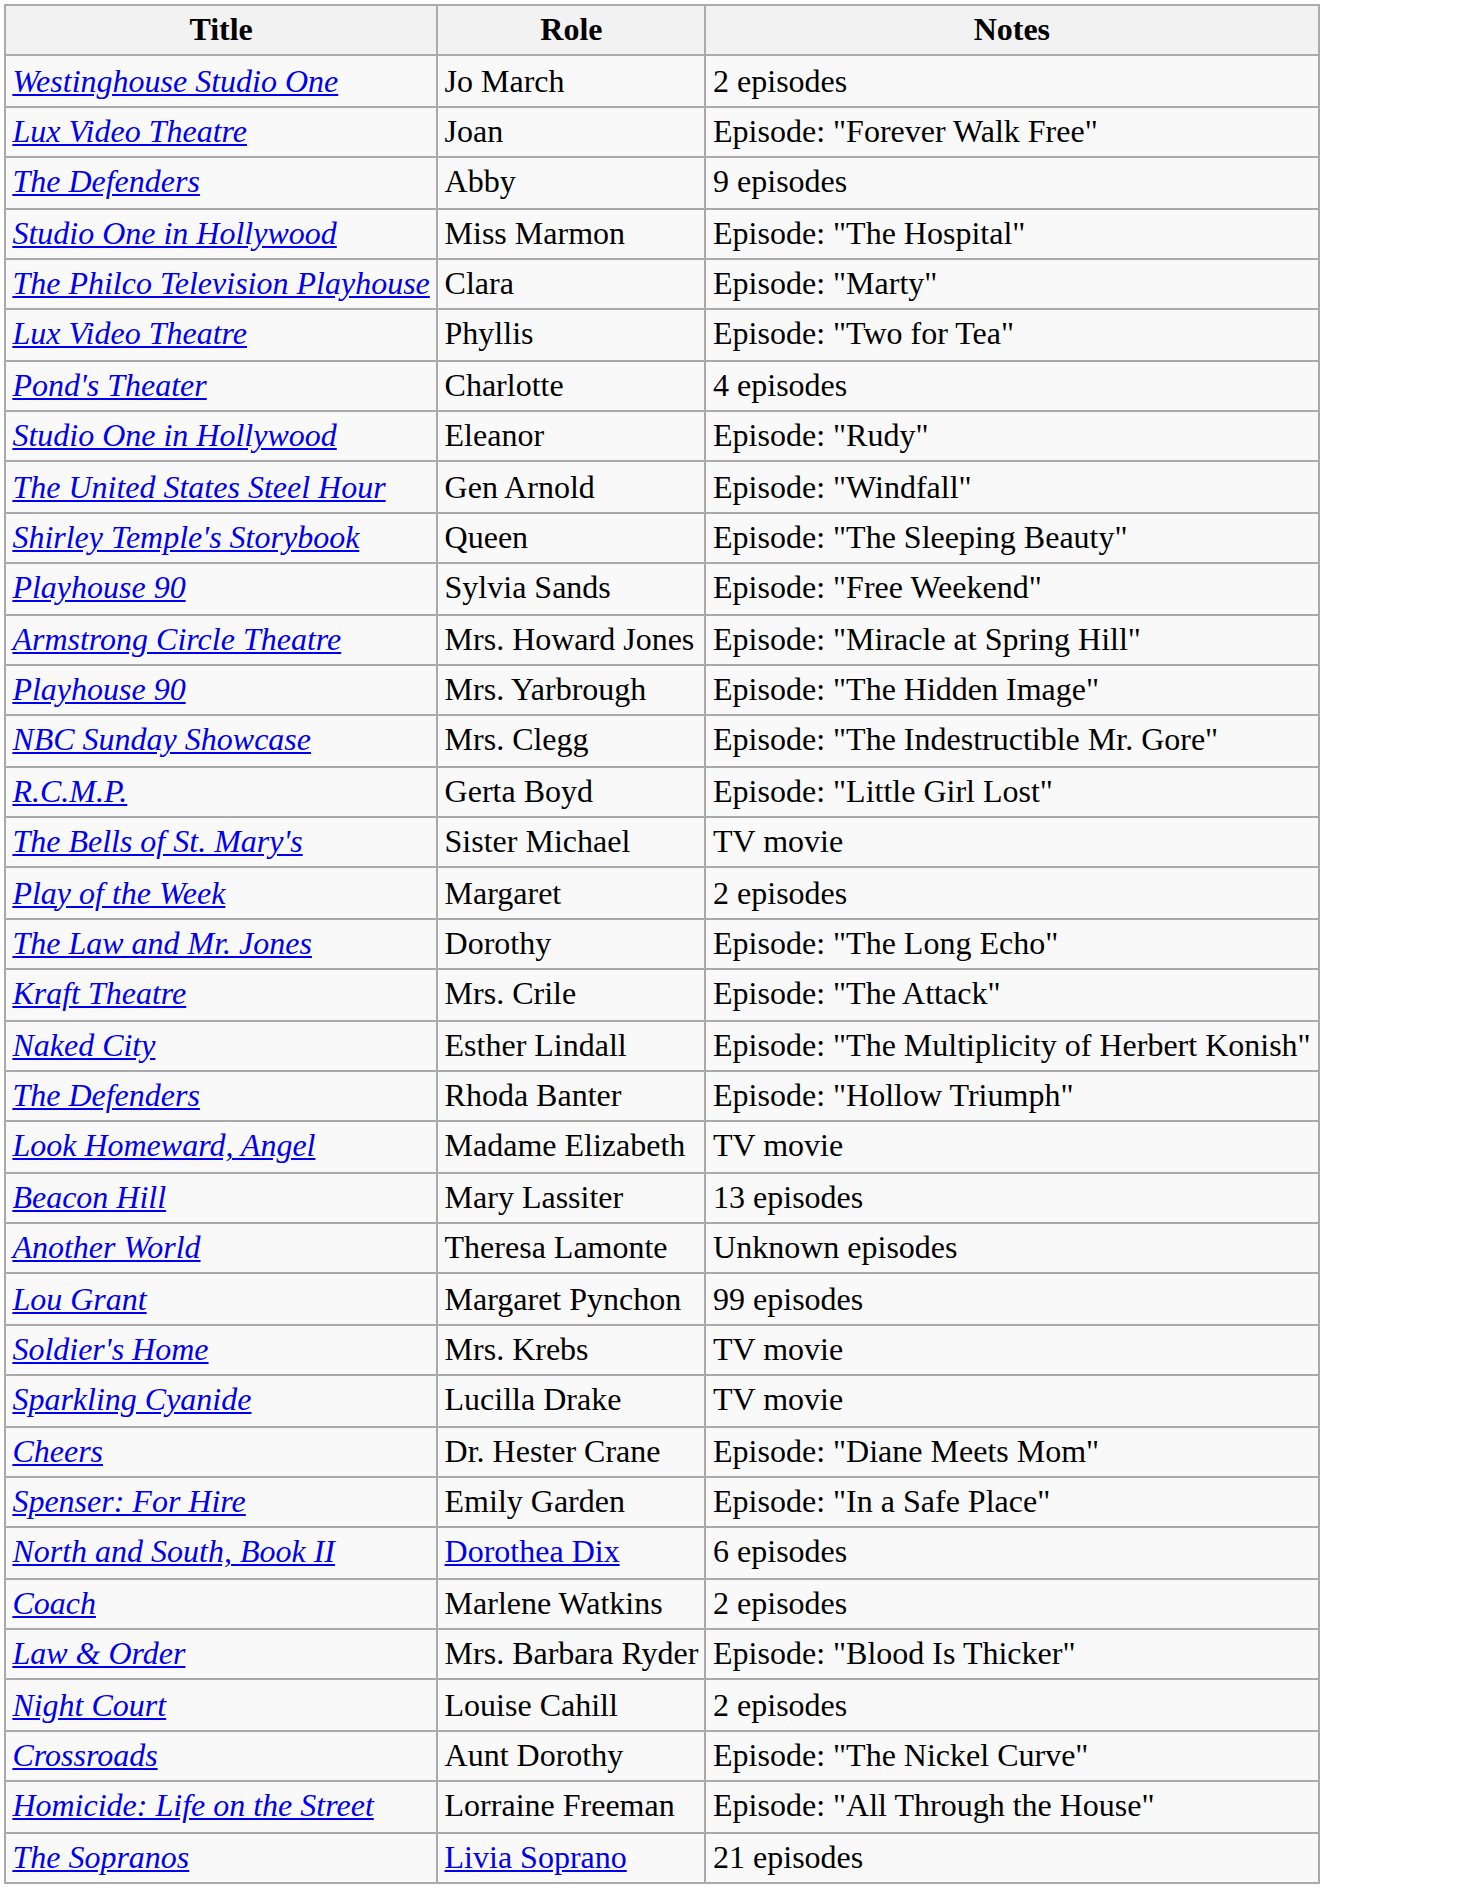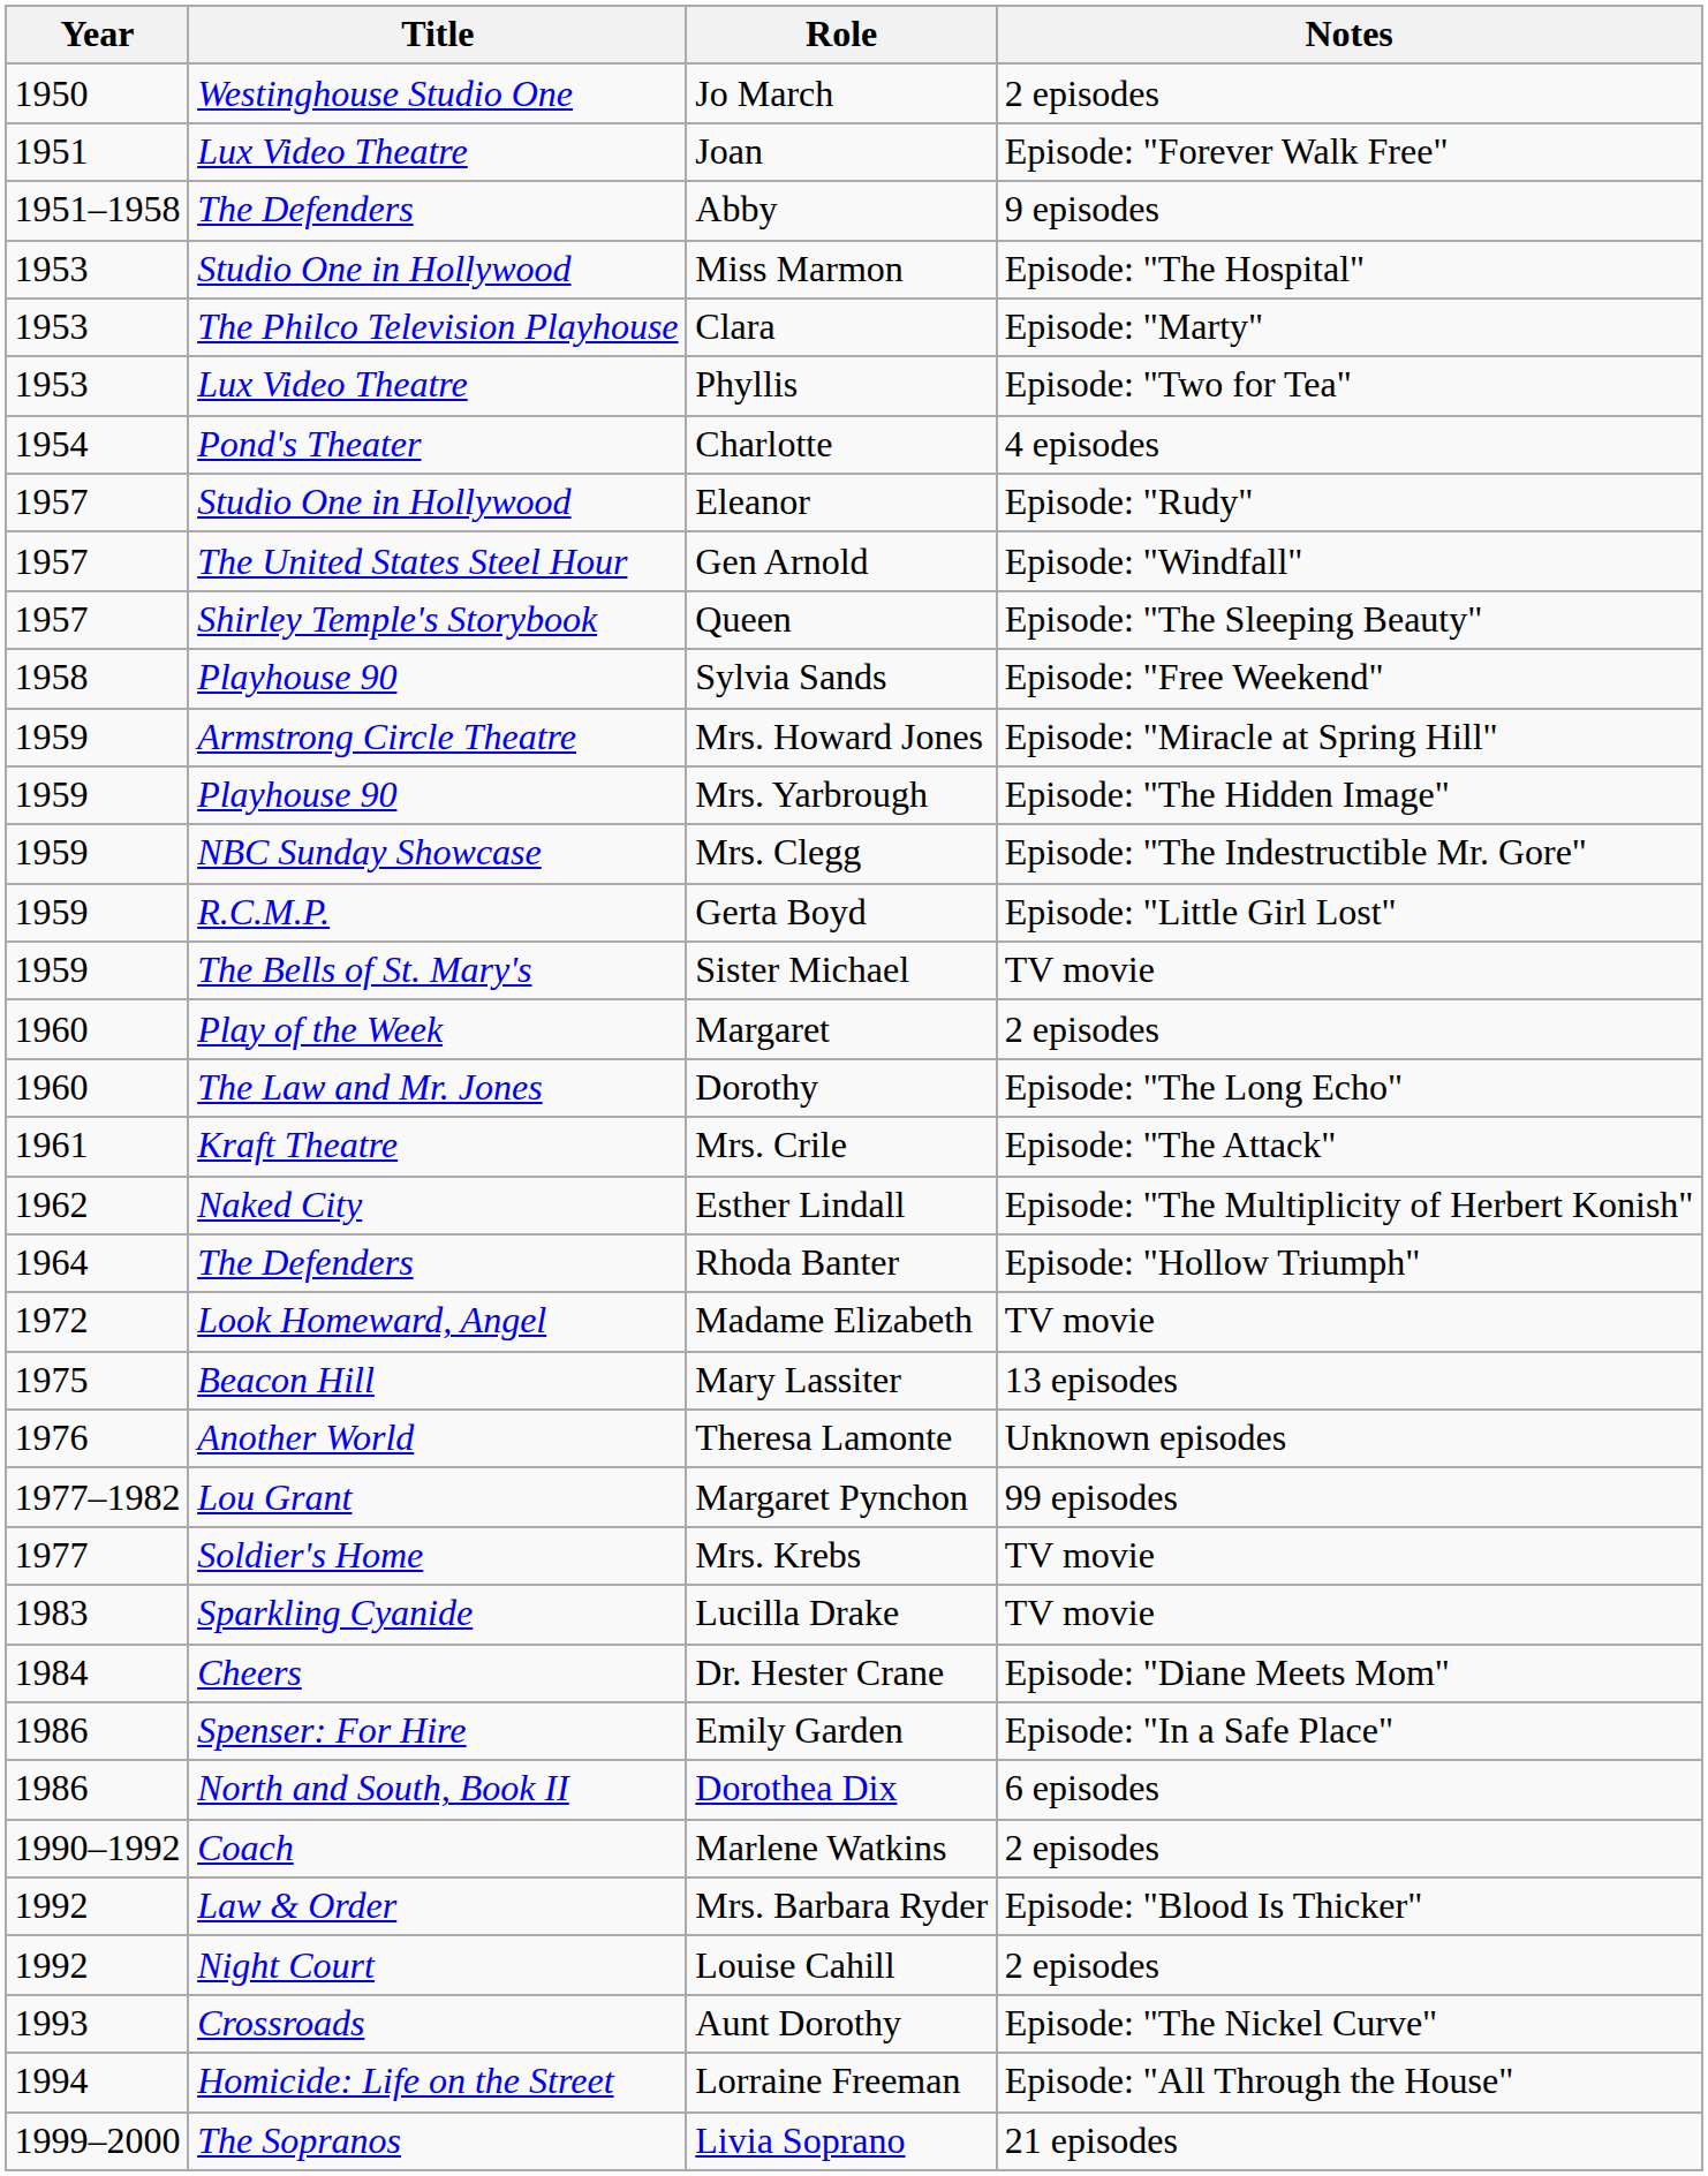 <table class="wikitable sortable">
 <tr>
+<th>Year</th>
 <th>Title</th>
 <th>Role</th>
 <th class="unsortable">Notes</th>
 </tr>
 <tr>
+<td>1950</td>
 <td><em><a href='#'>Westinghouse Studio One</a></em></td>
 <td>Jo March</td>
 <td>2 episodes</td>
 </tr>
 <tr>
+<td>1951</td>
 <td><em><a href='#'>Lux Video Theatre</a></em></td>
 <td>Joan</td>
 <td>Episode: "Forever Walk Free"</td>
 </tr>
 <tr>
+<td>1951–1958</td>
 <td><em><a href='#'>The Defenders</a></em></td>
 <td>Abby</td>
 <td>9 episodes</td>
 </tr>
 <tr>
+<td>1953</td>
 <td><em><a href='#'>Studio One in Hollywood</a></em></td>
 <td>Miss Marmon</td>
 <td>Episode: "The Hospital"</td>
 </tr>
 <tr>
+<td>1953</td>
 <td><em><a href='#'>The Philco Television Playhouse</a></em></td>
 <td>Clara</td>
 <td>Episode: "Marty"</td>
 </tr>
 <tr>
+<td>1953</td>
 <td><em><a href='#'>Lux Video Theatre</a></em></td>
 <td>Phyllis</td>
 <td>Episode: "Two for Tea"</td>
 </tr>
 <tr>
+<td>1954</td>
 <td><em><a href='#'>Pond's Theater</a></em></td>
 <td>Charlotte</td>
 <td>4 episodes</td>
 </tr>
 <tr>
+<td>1957</td>
 <td><em><a href='#'>Studio One in Hollywood</a></em></td>
 <td>Eleanor</td>
 <td>Episode: "Rudy"</td>
 </tr>
 <tr>
+<td>1957</td>
 <td><em><a href='#'>The United States Steel Hour</a></em></td>
 <td>Gen Arnold</td>
 <td>Episode: "Windfall"</td>
 </tr>
 <tr>
+<td>1957</td>
 <td><em><a href='#'>Shirley Temple's Storybook</a></em></td>
 <td>Queen</td>
 <td>Episode: "The Sleeping Beauty"</td>
 </tr>
 <tr>
+<td>1958</td>
 <td><em><a href='#'>Playhouse 90</a></em></td>
 <td>Sylvia Sands</td>
 <td>Episode: "Free Weekend"</td>
 </tr>
 <tr>
+<td>1959</td>
 <td><em><a href='#'>Armstrong Circle Theatre</a></em></td>
 <td>Mrs. Howard Jones</td>
 <td>Episode: "Miracle at Spring Hill"</td>
 </tr>
 <tr>
+<td>1959</td>
 <td><em><a href='#'>Playhouse 90</a></em></td>
 <td>Mrs. Yarbrough</td>
 <td>Episode: "The Hidden Image"</td>
 </tr>
 <tr>
+<td>1959</td>
 <td><em><a href='#'>NBC Sunday Showcase</a></em></td>
 <td>Mrs. Clegg</td>
 <td>Episode: "The Indestructible Mr. Gore"</td>
 </tr>
 <tr>
+<td>1959</td>
 <td><em><a href='#'>R.C.M.P.</a></em></td>
 <td>Gerta Boyd</td>
 <td>Episode: "Little Girl Lost"</td>
 </tr>
 <tr>
+<td>1959</td>
 <td><em><a href='#'>The Bells of St. Mary's</a></em></td>
 <td>Sister Michael</td>
 <td>TV movie</td>
 </tr>
 <tr>
+<td>1960</td>
 <td><em><a href='#'>Play of the Week</a></em></td>
 <td>Margaret</td>
 <td>2 episodes</td>
 </tr>
 <tr>
+<td>1960</td>
 <td><em><a href='#'>The Law and Mr. Jones</a></em></td>
 <td>Dorothy</td>
 <td>Episode: "The Long Echo"</td>
 </tr>
 <tr>
+<td>1961</td>
 <td><em><a href='#'>Kraft Theatre</a></em></td>
 <td>Mrs. Crile</td>
 <td>Episode: "The Attack"</td>
 </tr>
 <tr>
+<td>1962</td>
 <td><em><a href='#'>Naked City</a></em></td>
 <td>Esther Lindall</td>
 <td>Episode: "The Multiplicity of Herbert Konish"</td>
 </tr>
 <tr>
+<td>1964</td>
 <td><em><a href='#'>The Defenders</a></em></td>
 <td>Rhoda Banter</td>
 <td>Episode: "Hollow Triumph"</td>
 </tr>
 <tr>
+<td>1972</td>
 <td><em><a href='#'>Look Homeward, Angel</a></em></td>
 <td>Madame Elizabeth</td>
 <td>TV movie</td>
 </tr>
 <tr>
+<td>1975</td>
 <td><em><a href='#'>Beacon Hill</a></em></td>
 <td>Mary Lassiter</td>
 <td>13 episodes</td>
 </tr>
 <tr>
+<td>1976</td>
 <td><em><a href='#'>Another World</a></em></td>
 <td>Theresa Lamonte</td>
 <td>Unknown episodes</td>
 </tr>
 <tr>
+<td>1977–1982</td>
 <td><em><a href='#'>Lou Grant</a></em></td>
 <td>Margaret Pynchon</td>
 <td>99 episodes</td>
 </tr>
 <tr>
+<td>1977</td>
 <td><em><a href='#'>Soldier's Home</a></em></td>
 <td>Mrs. Krebs</td>
 <td>TV movie</td>
 </tr>
 <tr>
+<td>1983</td>
 <td><em><a href='#'>Sparkling Cyanide</a></em></td>
 <td>Lucilla Drake</td>
 <td>TV movie</td>
 </tr>
 <tr>
+<td>1984</td>
 <td><em><a href='#'>Cheers</a></em></td>
 <td>Dr. Hester Crane</td>
 <td>Episode: "Diane Meets Mom"</td>
 </tr>
 <tr>
+<td>1986</td>
 <td><em><a href='#'>Spenser: For Hire</a></em></td>
 <td>Emily Garden</td>
 <td>Episode: "In a Safe Place"</td>
 </tr>
 <tr>
+<td>1986</td>
 <td><em><a href='#'>North and South, Book II</a></em></td>
 <td><a href='#'>Dorothea Dix</a></td>
 <td>6 episodes</td>
 </tr>
 <tr>
+<td>1990–1992</td>
 <td><em><a href='#'>Coach</a></em></td>
 <td>Marlene Watkins</td>
 <td>2 episodes</td>
 </tr>
 <tr>
+<td>1992</td>
 <td><em><a href='#'>Law & Order</a></em></td>
 <td>Mrs. Barbara Ryder</td>
 <td>Episode: "Blood Is Thicker"</td>
 </tr>
 <tr>
+<td>1992</td>
 <td><em><a href='#'>Night Court</a></em></td>
 <td>Louise Cahill</td>
 <td>2 episodes</td>
 </tr>
 <tr>
+<td>1993</td>
 <td><em><a href='#'>Crossroads</a></em></td>
 <td>Aunt Dorothy</td>
 <td>Episode: "The Nickel Curve"</td>
 </tr>
 <tr>
+<td>1994</td>
 <td><em><a href='#'>Homicide: Life on the Street</a></em></td>
 <td>Lorraine Freeman</td>
 <td>Episode: "All Through the House"</td>
 </tr>
 <tr>
+<td>1999–2000</td>
 <td><em><a href='#'>The Sopranos</a></em></td>
 <td><a href='#'>Livia Soprano</a></td>
 <td>21 episodes</td>
 </tr>
 </table>
